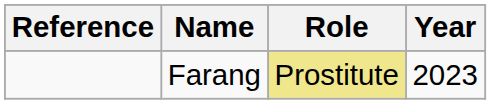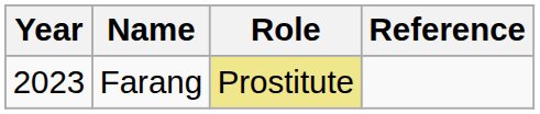 <table class="wikitable">
 <tr>
-<th>Reference</th>
+<th>Year</th>
 <th>Name</th>
 <th>Role</th>
-<th>Year</th>
+<th>Reference</th>
 </tr>
 <tr>
-<td></td>
+<td>2023</td>
 <td>Farang</td>
 <td style="background: khaki;">Prostitute</td>
-<td>2023</td>
+<td></td>
 </tr>
 </table>
